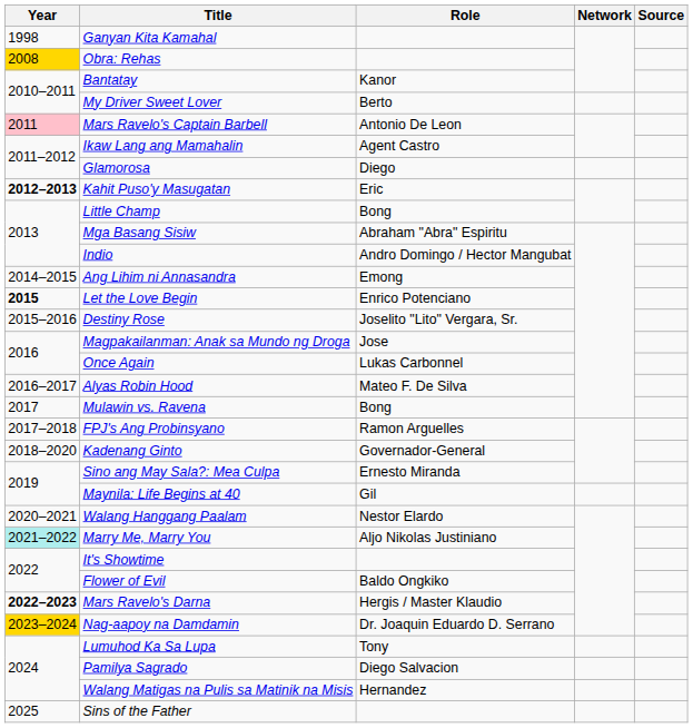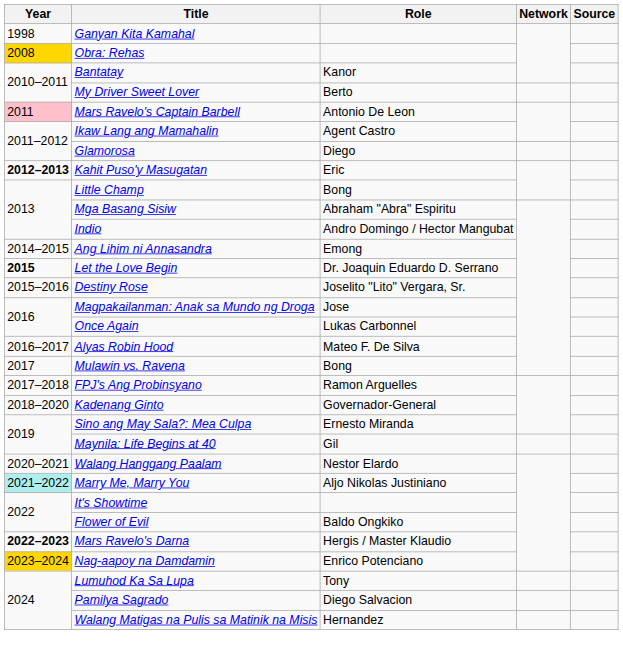 <table class="wikitable sortable">
 <tr>
 <th>Year</th>
 <th>Title</th>
 <th>Role</th>
 <th>Network</th>
 <th>Source</th>
 </tr>
 <tr>
 <td>1998</td>
 <td><em><a href='#'>Ganyan Kita Kamahal</a></em></td>
 <td></td>
 <td rowspan="3"></td>
 <td></td>
 </tr>
 <tr>
 <td style="background: gold;">2008</td>
 <td><em><a href='#'>Obra: Rehas</a></em></td>
 <td></td>
 <td></td>
 </tr>
 <tr>
 <td rowspan="2">2010–2011</td>
 <td><em><a href='#'>Bantatay</a></em></td>
 <td>Kanor</td>
 <td></td>
 </tr>
 <tr>
 <td><em><a href='#'>My Driver Sweet Lover</a></em></td>
 <td>Berto</td>
 <td></td>
 <td></td>
 </tr>
 <tr>
 <td style="background: pink;">2011</td>
 <td><em><a href='#'>Mars Ravelo's Captain Barbell</a></em></td>
 <td>Antonio De Leon</td>
 <td rowspan="2"></td>
 <td></td>
 </tr>
 <tr>
 <td rowspan="2">2011–2012</td>
 <td><em><a href='#'>Ikaw Lang ang Mamahalin</a></em></td>
 <td>Agent Castro</td>
 <td></td>
 </tr>
 <tr>
 <td><em><a href='#'>Glamorosa</a></em></td>
 <td>Diego</td>
 <td></td>
 <td></td>
 </tr>
 <tr>
 <td><strong>2012–2013</strong></td>
 <td><em><a href='#'>Kahit Puso'y Masugatan</a></em></td>
 <td>Eric</td>
 <td rowspan="2"></td>
 <td></td>
 </tr>
 <tr>
 <td rowspan="3">2013</td>
 <td><em><a href='#'>Little Champ</a></em></td>
 <td>Bong</td>
 <td></td>
 </tr>
 <tr>
 <td><em><a href='#'>Mga Basang Sisiw</a></em></td>
 <td>Abraham "Abra" Espiritu</td>
 <td rowspan="9"></td>
 <td></td>
 </tr>
 <tr>
 <td><em><a href='#'>Indio</a></em></td>
 <td>Andro Domingo / Hector Mangubat</td>
 <td></td>
 </tr>
 <tr>
 <td>2014–2015</td>
 <td><em><a href='#'>Ang Lihim ni Annasandra</a></em></td>
 <td>Emong</td>
 <td></td>
 </tr>
 <tr>
 <td><strong>2015</strong></td>
 <td><em><a href='#'>Let the Love Begin</a></em></td>
-<td>Enrico Potenciano</td>
+<td>Dr. Joaquin Eduardo D. Serrano</td>
 <td></td>
 </tr>
 <tr>
 <td>2015–2016</td>
 <td><em><a href='#'>Destiny Rose</a></em></td>
 <td>Joselito "Lito" Vergara, Sr.</td>
 <td></td>
 </tr>
 <tr>
 <td rowspan="2">2016</td>
 <td><em><a href='#'>Magpakailanman: Anak sa Mundo ng Droga</a></em></td>
 <td>Jose</td>
 <td></td>
 </tr>
 <tr>
 <td><em><a href='#'>Once Again</a></em></td>
 <td>Lukas Carbonnel</td>
 <td></td>
 </tr>
 <tr>
 <td>2016–2017</td>
 <td><em><a href='#'>Alyas Robin Hood</a></em></td>
 <td>Mateo F. De Silva</td>
 <td></td>
 </tr>
 <tr>
 <td>2017</td>
 <td><em><a href='#'>Mulawin vs. Ravena</a></em></td>
 <td>Bong</td>
 <td></td>
 </tr>
 <tr>
 <td>2017–2018</td>
 <td><em><a href='#'>FPJ's Ang Probinsyano</a></em></td>
 <td>Ramon Arguelles</td>
 <td rowspan="3"></td>
 <td></td>
 </tr>
 <tr>
 <td>2018–2020</td>
 <td><em><a href='#'>Kadenang Ginto</a></em></td>
 <td>Governador-General</td>
 <td></td>
 </tr>
 <tr>
 <td rowspan="2">2019</td>
 <td><em><a href='#'>Sino ang May Sala?: Mea Culpa</a></em></td>
 <td>Ernesto Miranda</td>
 <td></td>
 </tr>
 <tr>
 <td><em><a href='#'>Maynila: Life Begins at 40</a></em></td>
 <td>Gil</td>
 <td></td>
 <td></td>
 </tr>
 <tr>
 <td>2020–2021</td>
 <td><em><a href='#'>Walang Hanggang Paalam</a></em></td>
 <td>Nestor Elardo</td>
 <td rowspan="6"></td>
 <td></td>
 </tr>
 <tr>
 <td style="background: paleturquoise;">2021–2022</td>
 <td><em><a href='#'>Marry Me, Marry You</a></em></td>
 <td>Aljo Nikolas Justiniano</td>
 <td></td>
 </tr>
 <tr>
 <td rowspan="2">2022</td>
 <td><em><a href='#'>It's Showtime</a></em></td>
 <td></td>
 <td></td>
 </tr>
 <tr>
 <td><em><a href='#'>Flower of Evil</a></em></td>
 <td>Baldo Ongkiko</td>
 <td></td>
 </tr>
 <tr>
 <td><strong>2022–2023</strong></td>
 <td><em><a href='#'>Mars Ravelo's Darna</a></em></td>
 <td>Hergis / Master Klaudio</td>
 <td></td>
 </tr>
 <tr>
 <td style="background: gold;">2023–2024</td>
 <td><em><a href='#'>Nag-aapoy na Damdamin</a></em></td>
-<td>Dr. Joaquin Eduardo D. Serrano</td>
+<td>Enrico Potenciano</td>
 <td></td>
 </tr>
 <tr>
 <td rowspan="3">2024</td>
 <td><em><a href='#'>Lumuhod Ka Sa Lupa</a></em></td>
 <td>Tony</td>
 <td></td>
 <td></td>
 </tr>
 <tr>
 <td><em><a href='#'>Pamilya Sagrado</a></em></td>
 <td>Diego Salvacion</td>
 <td></td>
 <td></td>
 </tr>
 <tr>
 <td><a href='#'><em>Walang Matigas na Pulis sa Matinik na Misis</em></a></td>
 <td>Hernandez</td>
 <td></td>
 <td></td>
 </tr>
-<tr>
-<td>2025</td>
-<td><em>Sins of the Father</em></td>
-<td></td>
-<td></td>
-<td></td>
-</tr>
 </table>
